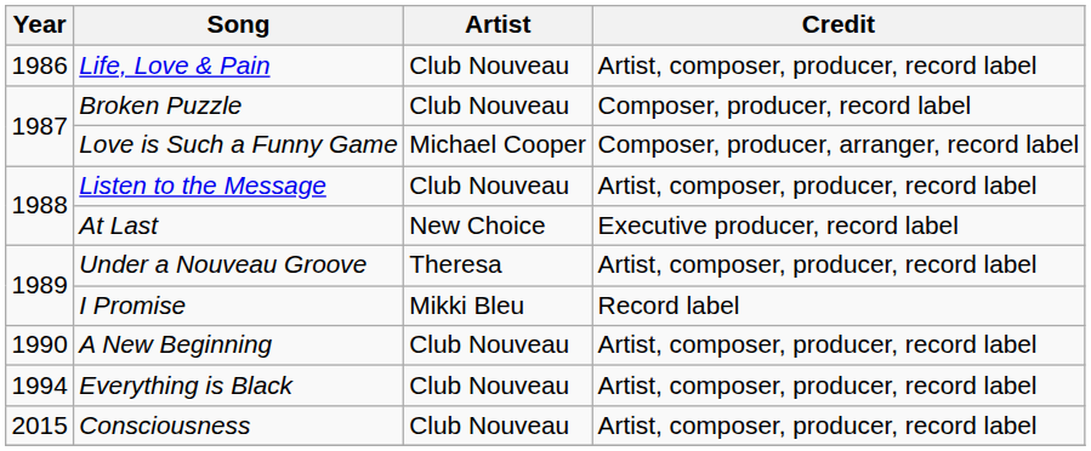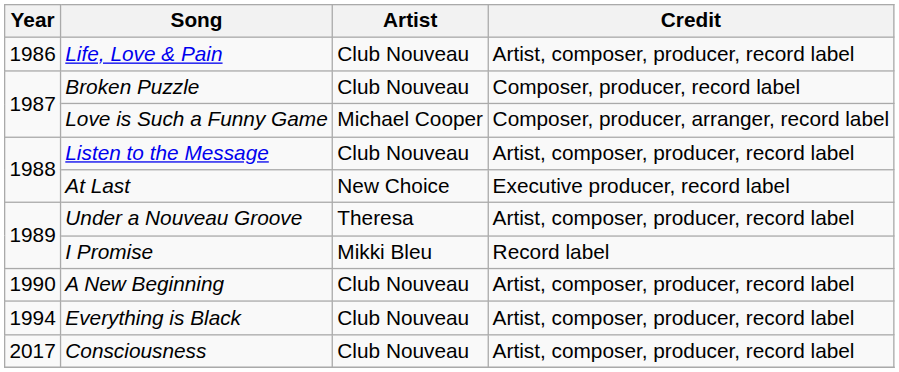 <table class="wikitable">
 <tr>
 <th>Year</th>
 <th>Song</th>
 <th>Artist</th>
 <th>Credit</th>
 </tr>
 <tr>
 <td rowspan="1">1986</td>
 <td><em><a href='#'>Life, Love & Pain</a></em></td>
 <td>Club Nouveau</td>
 <td>Artist, composer, producer, record label</td>
 </tr>
 <tr>
 <td rowspan="2">1987</td>
 <td><em>Broken Puzzle</em></td>
 <td>Club Nouveau</td>
 <td>Composer, producer, record label</td>
 </tr>
 <tr>
 <td><em>Love is Such a Funny Game</em></td>
 <td>Michael Cooper</td>
 <td>Composer, producer, arranger, record label</td>
 </tr>
 <tr>
 <td rowspan="2">1988</td>
 <td><em><a href='#'>Listen to the Message</a></em></td>
 <td>Club Nouveau</td>
 <td>Artist, composer, producer, record label</td>
 </tr>
 <tr>
 <td><em>At Last</em></td>
 <td>New Choice</td>
 <td>Executive producer, record label</td>
 </tr>
 <tr>
 <td rowspan="2">1989</td>
 <td><em>Under a Nouveau Groove</em></td>
 <td>Theresa</td>
 <td>Artist, composer, producer, record label</td>
 </tr>
 <tr>
 <td><em>I Promise</em></td>
 <td>Mikki Bleu</td>
 <td>Record label</td>
 </tr>
 <tr>
 <td rowspan="1">1990</td>
 <td><em>A New Beginning</em></td>
 <td>Club Nouveau</td>
 <td>Artist, composer, producer, record label</td>
 </tr>
 <tr>
 <td rowspan="1">1994</td>
 <td><em>Everything is Black</em></td>
 <td>Club Nouveau</td>
 <td>Artist, composer, producer, record label</td>
 </tr>
 <tr>
-<td rowspan="1">2015</td>
+<td rowspan="1">2017</td>
 <td><em>Consciousness</em></td>
 <td>Club Nouveau</td>
 <td>Artist, composer, producer, record label</td>
 </tr>
 <tr>
 </tr>
 </table>
